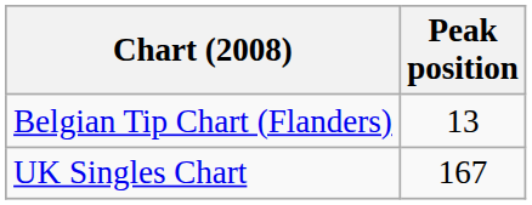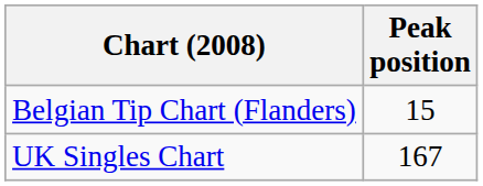 <table class="wikitable sortable">
 <tr>
 <th align="left">Chart (2008)</th>
 <th align="center">Peak<br>position</th>
 </tr>
 <tr>
 <td><a href='#'>Belgian Tip Chart (Flanders)</a></td>
-<td align="center">13</td>
+<td align="center">15</td>
 </tr>
 <tr>
 <td><a href='#'>UK Singles Chart</a></td>
 <td align="center">167</td>
 </tr>
 </table>
